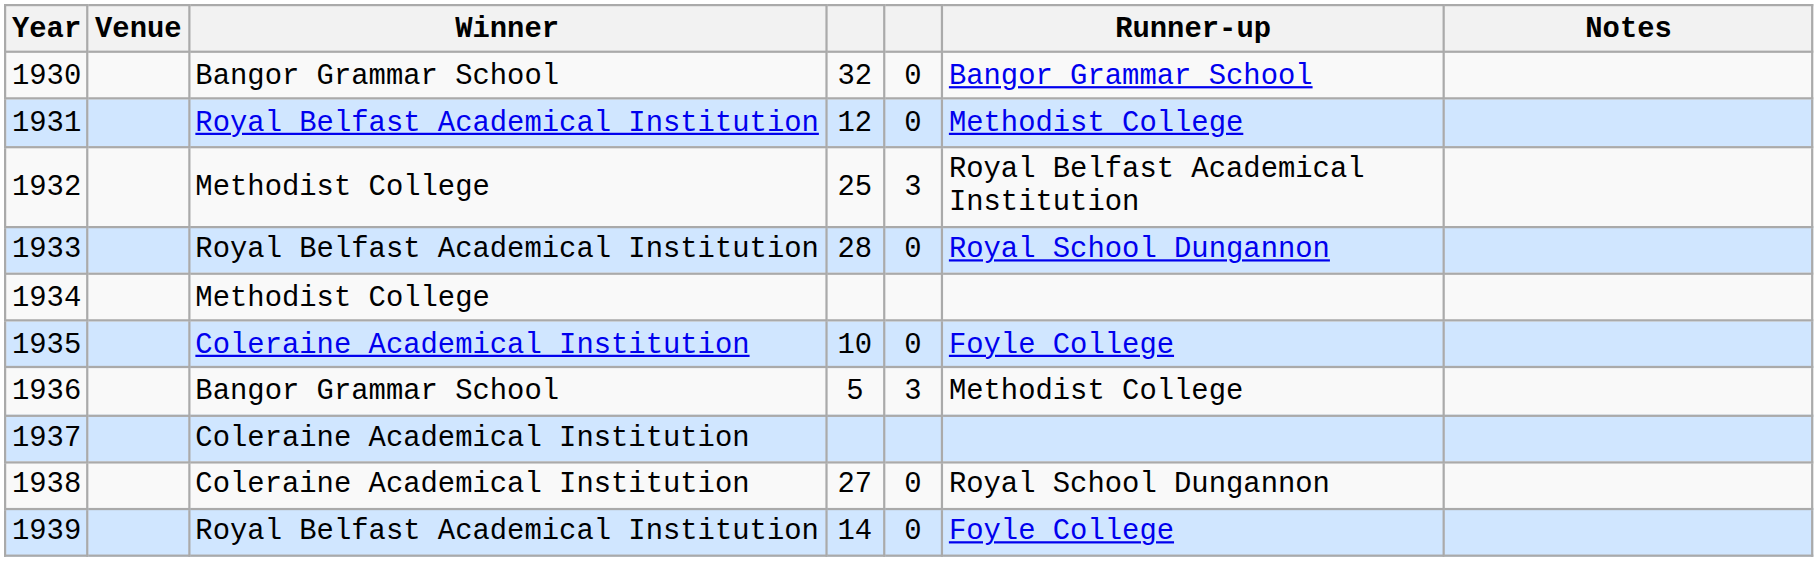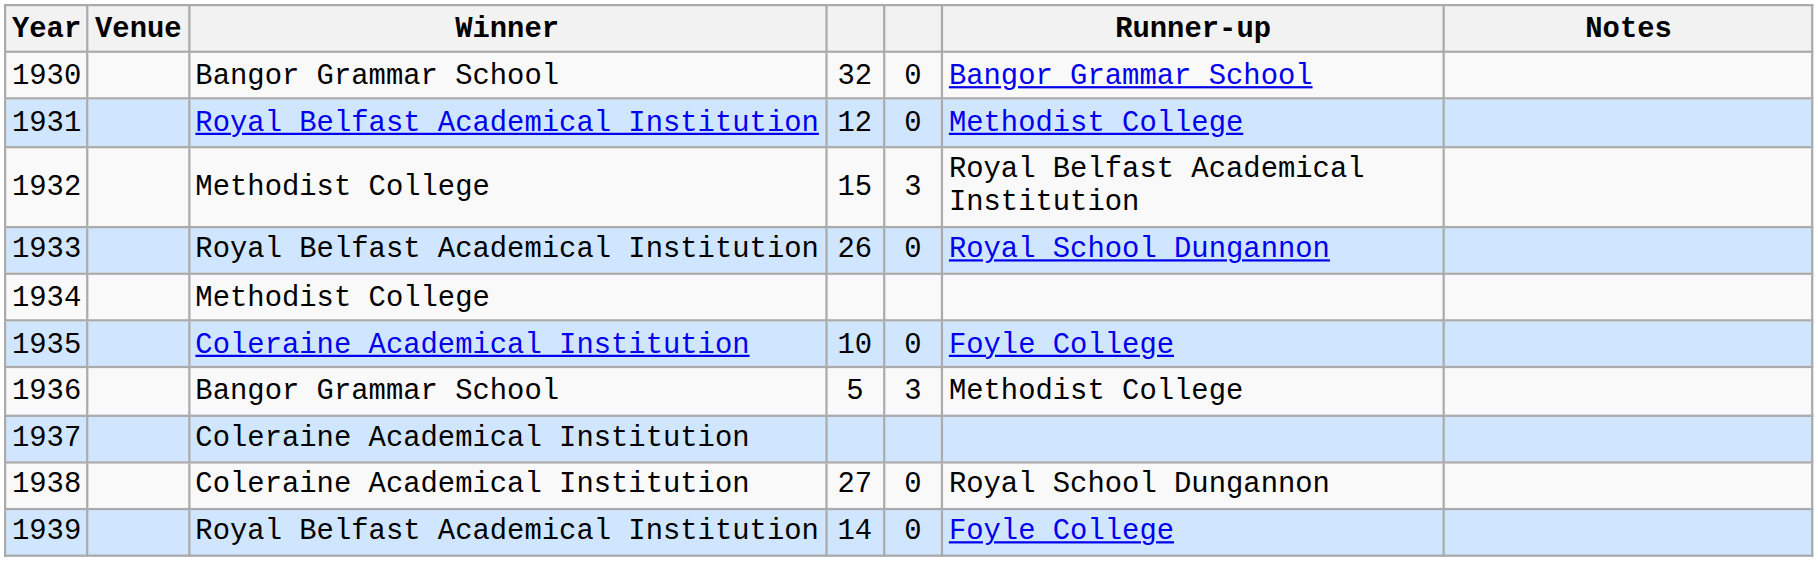 <table class="wikitable">
 <tr>
 <th>Year</th>
 <th>Venue</th>
 <th>Winner</th>
 <th></th>
 <th></th>
 <th>Runner-up</th>
 <th>Notes</th>
 </tr>
 <tr>
 <td align="center">1930</td>
 <td></td>
 <td>Bangor Grammar School</td>
 <td width=20 align="center">32</td>
 <td width=20 align="center">0</td>
 <td width=220><a href='#'>Bangor Grammar School</a></td>
 <td width=160></td>
 </tr>
 <tr style="background: #D0E6FF;">
 <td align="center">1931</td>
 <td></td>
 <td><a href='#'>Royal Belfast Academical Institution</a></td>
 <td align="center">12</td>
 <td align="center">0</td>
 <td><a href='#'>Methodist College</a></td>
 <td></td>
 </tr>
 <tr>
 <td align="center">1932</td>
 <td></td>
 <td>Methodist College</td>
-<td align="center">25</td>
+<td align="center">15</td>
 <td align="center">3</td>
 <td>Royal Belfast Academical Institution</td>
 <td></td>
 </tr>
 <tr style="background: #D0E6FF;">
 <td align="center">1933</td>
 <td></td>
 <td>Royal Belfast Academical Institution</td>
-<td align="center">28</td>
+<td align="center">26</td>
 <td align="center">0</td>
 <td><a href='#'>Royal School Dungannon</a></td>
 <td></td>
 </tr>
 <tr>
 <td align="center">1934</td>
 <td></td>
 <td>Methodist College</td>
 <td></td>
 <td></td>
 <td></td>
 <td></td>
 </tr>
 <tr style="background: #D0E6FF;">
 <td align="center">1935</td>
 <td></td>
 <td><a href='#'>Coleraine Academical Institution</a></td>
 <td align="center">10</td>
 <td align="center">0</td>
 <td><a href='#'>Foyle College</a></td>
 <td></td>
 </tr>
 <tr>
 <td align="center">1936</td>
 <td></td>
 <td>Bangor Grammar School</td>
 <td align="center">5</td>
 <td align="center">3</td>
 <td>Methodist College</td>
 <td></td>
 </tr>
 <tr style="background: #D0E6FF;">
 <td align="center">1937</td>
 <td></td>
 <td>Coleraine Academical Institution</td>
 <td></td>
 <td></td>
 <td></td>
 <td></td>
 </tr>
 <tr>
 <td align="center">1938</td>
 <td></td>
 <td>Coleraine Academical Institution</td>
 <td align="center">27</td>
 <td align="center">0</td>
 <td>Royal School Dungannon</td>
 <td></td>
 </tr>
 <tr style="background: #D0E6FF;">
 <td align="center">1939</td>
 <td></td>
 <td>Royal Belfast Academical Institution</td>
 <td align="center">14</td>
 <td align="center">0</td>
 <td><a href='#'>Foyle College</a></td>
 <td></td>
 </tr>
 </table>
